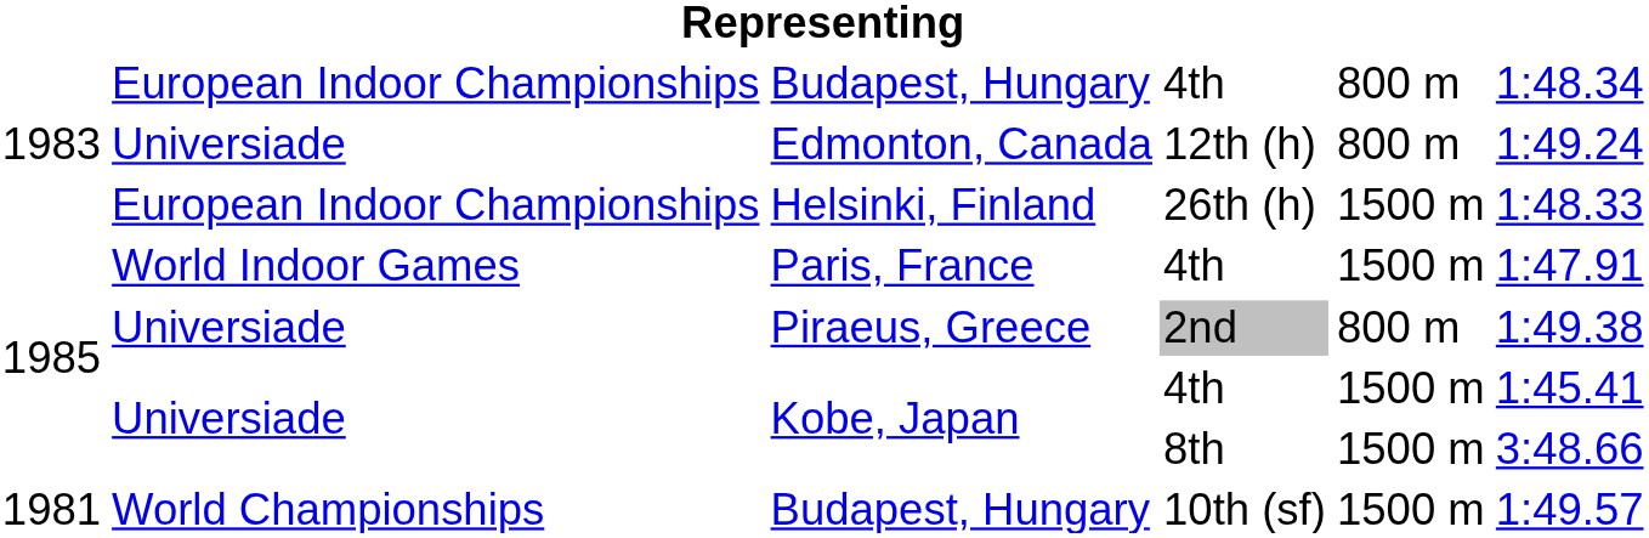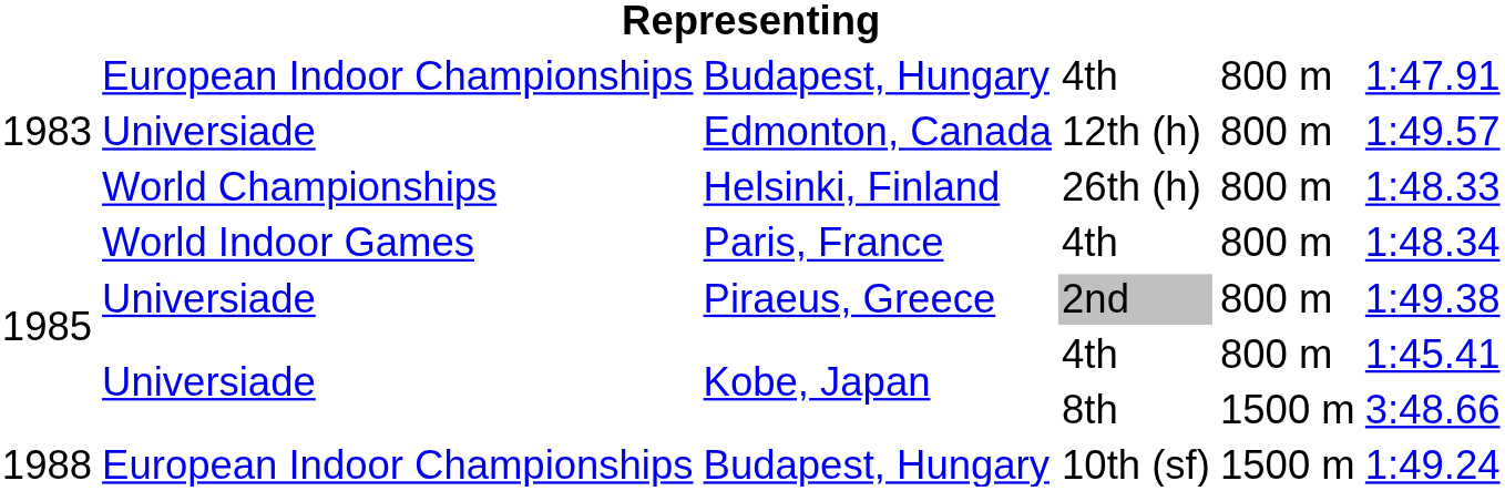 <table>
 <tr>
 <th colspan="6">Representing </th>
 </tr>
 <tr>
 <td rowspan=3>1983</td>
 <td><a href='#'>European Indoor Championships</a></td>
 <td><a href='#'>Budapest, Hungary</a></td>
 <td>4th</td>
 <td>800 m</td>
-<td><a href='#'>1:48.34</a></td>
+<td><a href='#'>1:47.91</a></td>
 </tr>
 <tr>
 <td><a href='#'>Universiade</a></td>
 <td><a href='#'>Edmonton, Canada</a></td>
 <td>12th (h)</td>
 <td>800 m</td>
-<td><a href='#'>1:49.24</a></td>
+<td><a href='#'>1:49.57</a></td>
 </tr>
 <tr>
-<td><a href='#'>European Indoor Championships</a></td>
+<td><a href='#'>World Championships</a></td>
 <td><a href='#'>Helsinki, Finland</a></td>
 <td>26th (h)</td>
-<td>1500 m</td>
+<td>800 m</td>
 <td><a href='#'>1:48.33</a></td>
 </tr>
 <tr>
 <td rowspan=4>1985</td>
 <td><a href='#'>World Indoor Games</a></td>
 <td><a href='#'>Paris, France</a></td>
 <td>4th</td>
-<td>1500 m</td>
-<td><a href='#'>1:47.91</a></td>
+<td>800 m</td>
+<td><a href='#'>1:48.34</a></td>
 </tr>
 <tr>
 <td><a href='#'>Universiade</a></td>
 <td><a href='#'>Piraeus, Greece</a></td>
 <td bgcolor=silver>2nd</td>
 <td>800 m</td>
 <td><a href='#'>1:49.38</a></td>
 </tr>
 <tr>
 <td rowspan=2><a href='#'>Universiade</a></td>
 <td rowspan=2><a href='#'>Kobe, Japan</a></td>
 <td>4th</td>
-<td>1500 m</td>
+<td>800 m</td>
 <td><a href='#'>1:45.41</a></td>
 </tr>
 <tr>
 <td>8th</td>
 <td>1500 m</td>
 <td><a href='#'>3:48.66</a></td>
 </tr>
 <tr>
-<td>1981</td>
-<td><a href='#'>World Championships</a></td>
+<td>1988</td>
+<td><a href='#'>European Indoor Championships</a></td>
 <td><a href='#'>Budapest, Hungary</a></td>
 <td>10th (sf)</td>
 <td>1500 m</td>
-<td><a href='#'>1:49.57</a></td>
+<td><a href='#'>1:49.24</a></td>
 </tr>
 </table>
